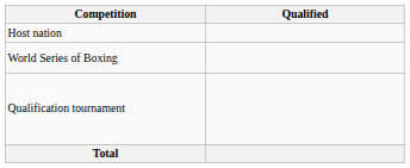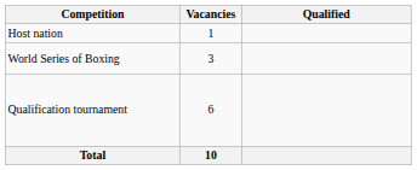 <table class = "wikitable" width=550>
 <tr>
 <th width=300>Competition</th>
+<th width=80>Vacancies</th>
 <th width=300>Qualified</th>
 </tr>
 <tr>
 <td>Host nation</td>
+<td align="center">1</td>
 <td></td>
 </tr>
 <tr>
 <td>World Series of Boxing</td>
+<td align="center">3</td>
 <td><br><br></td>
 </tr>
 <tr>
 <td>Qualification tournament</td>
+<td align="center">6</td>
 <td><br><br><br><br><br></td>
 </tr>
 <tr>
 <th>Total</th>
+<th>10</th>
 <th></th>
 </tr>
 </table>
